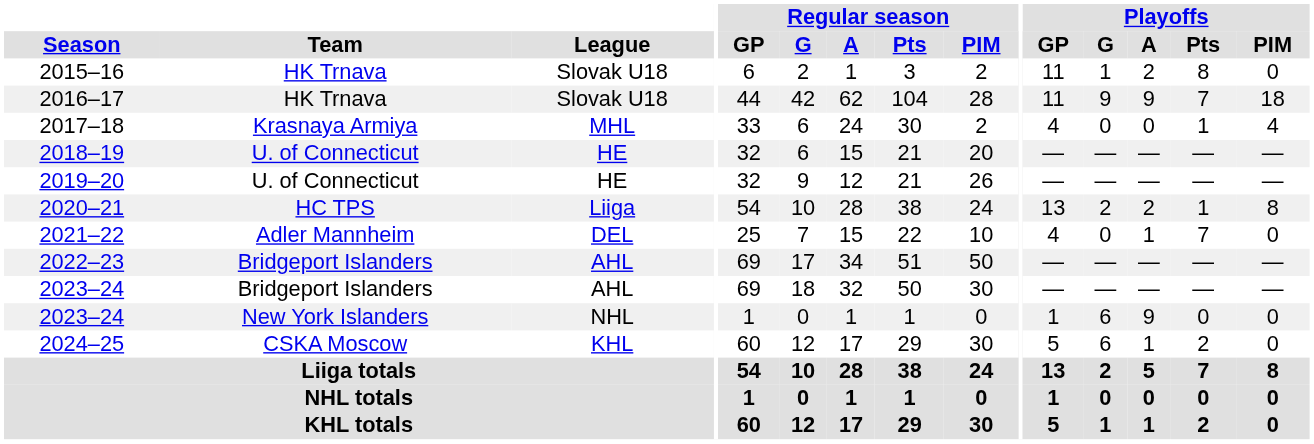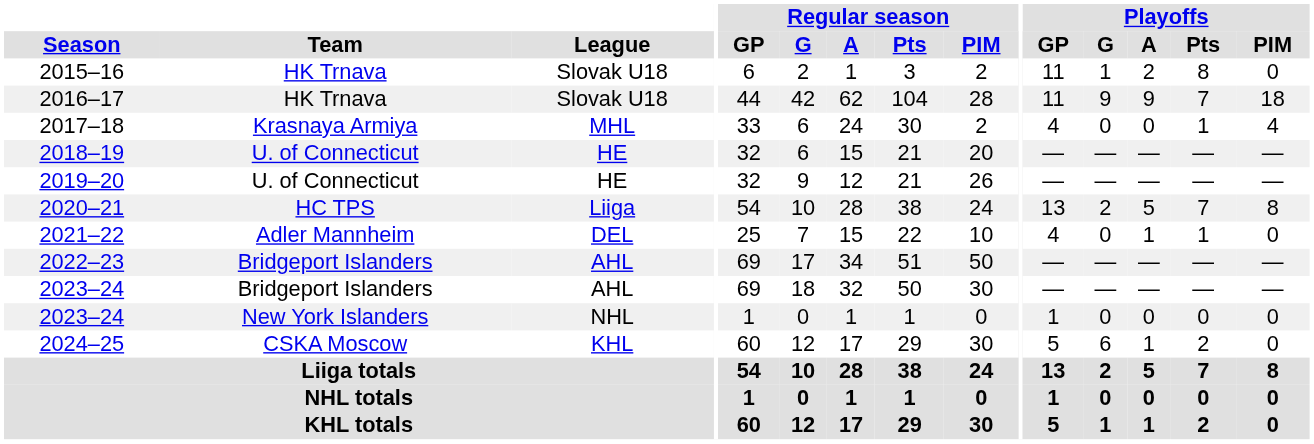 <table border="0" cellpadding="1" cellspacing="0" style="text-align:center; width:60em">
 <tr bgcolor="#e0e0e0">
 <th colspan="3" bgcolor="#ffffff"></th>
 <th rowspan="99" bgcolor="#ffffff"></th>
 <th colspan="5"><a href='#'>Regular season</a></th>
 <th rowspan="99" bgcolor="#ffffff"></th>
 <th colspan="5"><a href='#'>Playoffs</a></th>
 </tr>
 <tr bgcolor="#e0e0e0">
 <th><a href='#'>Season</a></th>
 <th>Team</th>
 <th>League</th>
 <th>GP</th>
 <th><a href='#'>G</a></th>
 <th><a href='#'>A</a></th>
 <th><a href='#'>Pts</a></th>
 <th><a href='#'>PIM</a></th>
 <th>GP</th>
 <th>G</th>
 <th>A</th>
 <th>Pts</th>
 <th>PIM</th>
 </tr>
 <tr>
 <td>2015–16</td>
 <td><a href='#'>HK Trnava</a></td>
 <td>Slovak U18</td>
 <td>6</td>
 <td>2</td>
 <td>1</td>
 <td>3</td>
 <td>2</td>
 <td>11</td>
 <td>1</td>
 <td>2</td>
 <td>8</td>
 <td>0</td>
 </tr>
 <tr bgcolor="#f0f0f0">
 <td>2016–17</td>
 <td>HK Trnava</td>
 <td>Slovak U18</td>
 <td>44</td>
 <td>42</td>
 <td>62</td>
 <td>104</td>
 <td>28</td>
 <td>11</td>
 <td>9</td>
 <td>9</td>
 <td>7</td>
 <td>18</td>
 </tr>
 <tr>
 <td>2017–18</td>
 <td><a href='#'>Krasnaya Armiya</a></td>
 <td><a href='#'>MHL</a></td>
 <td>33</td>
 <td>6</td>
 <td>24</td>
 <td>30</td>
 <td>2</td>
 <td>4</td>
 <td>0</td>
 <td>0</td>
 <td>1</td>
 <td>4</td>
 </tr>
 <tr bgcolor="#f0f0f0">
 <td><a href='#'>2018–19</a></td>
 <td><a href='#'>U. of Connecticut</a></td>
 <td><a href='#'>HE</a></td>
 <td>32</td>
 <td>6</td>
 <td>15</td>
 <td>21</td>
 <td>20</td>
 <td>—</td>
 <td>—</td>
 <td>—</td>
 <td>—</td>
 <td>—</td>
 </tr>
 <tr>
 <td><a href='#'>2019–20</a></td>
 <td>U. of Connecticut</td>
 <td>HE</td>
 <td>32</td>
 <td>9</td>
 <td>12</td>
 <td>21</td>
 <td>26</td>
 <td>—</td>
 <td>—</td>
 <td>—</td>
 <td>—</td>
 <td>—</td>
 </tr>
 <tr bgcolor="#f0f0f0">
 <td><a href='#'>2020–21</a></td>
 <td><a href='#'>HC TPS</a></td>
 <td><a href='#'>Liiga</a></td>
 <td>54</td>
 <td>10</td>
 <td>28</td>
 <td>38</td>
 <td>24</td>
 <td>13</td>
 <td>2</td>
-<td>2</td>
-<td>1</td>
+<td>5</td>
+<td>7</td>
 <td>8</td>
 </tr>
 <tr>
 <td><a href='#'>2021–22</a></td>
 <td><a href='#'>Adler Mannheim</a></td>
 <td><a href='#'>DEL</a></td>
 <td>25</td>
 <td>7</td>
 <td>15</td>
 <td>22</td>
 <td>10</td>
 <td>4</td>
 <td>0</td>
 <td>1</td>
-<td>7</td>
+<td>1</td>
 <td>0</td>
 </tr>
 <tr bgcolor="#f0f0f0">
 <td><a href='#'>2022–23</a></td>
 <td><a href='#'>Bridgeport Islanders</a></td>
 <td><a href='#'>AHL</a></td>
 <td>69</td>
 <td>17</td>
 <td>34</td>
 <td>51</td>
 <td>50</td>
 <td>—</td>
 <td>—</td>
 <td>—</td>
 <td>—</td>
 <td>—</td>
 </tr>
 <tr>
 <td><a href='#'>2023–24</a></td>
 <td>Bridgeport Islanders</td>
 <td>AHL</td>
 <td>69</td>
 <td>18</td>
 <td>32</td>
 <td>50</td>
 <td>30</td>
 <td>—</td>
 <td>—</td>
 <td>—</td>
 <td>—</td>
 <td>—</td>
 </tr>
 <tr bgcolor="#f0f0f0">
 <td><a href='#'>2023–24</a></td>
 <td><a href='#'>New York Islanders</a></td>
 <td>NHL</td>
 <td>1</td>
 <td>0</td>
 <td>1</td>
 <td>1</td>
 <td>0</td>
 <td>1</td>
-<td>6</td>
-<td>9</td>
+<td>0</td>
+<td>0</td>
 <td>0</td>
 <td>0</td>
 </tr>
 <tr>
 <td><a href='#'>2024–25</a></td>
 <td><a href='#'>CSKA Moscow</a></td>
 <td><a href='#'>KHL</a></td>
 <td>60</td>
 <td>12</td>
 <td>17</td>
 <td>29</td>
 <td>30</td>
 <td>5</td>
 <td>6</td>
 <td>1</td>
 <td>2</td>
 <td>0</td>
 </tr>
 <tr bgcolor="#e0e0e0">
 <th colspan="3">Liiga totals</th>
 <th>54</th>
 <th>10</th>
 <th>28</th>
 <th>38</th>
 <th>24</th>
 <th>13</th>
 <th>2</th>
 <th>5</th>
 <th>7</th>
 <th>8</th>
 </tr>
 <tr bgcolor="#e0e0e0">
 <th colspan="3">NHL totals</th>
 <th>1</th>
 <th>0</th>
 <th>1</th>
 <th>1</th>
 <th>0</th>
 <th>1</th>
 <th>0</th>
 <th>0</th>
 <th>0</th>
 <th>0</th>
 </tr>
 <tr bgcolor="#e0e0e0">
 <th colspan="3">KHL totals</th>
 <th>60</th>
 <th>12</th>
 <th>17</th>
 <th>29</th>
 <th>30</th>
 <th>5</th>
 <th>1</th>
 <th>1</th>
 <th>2</th>
 <th>0</th>
 </tr>
 </table>
